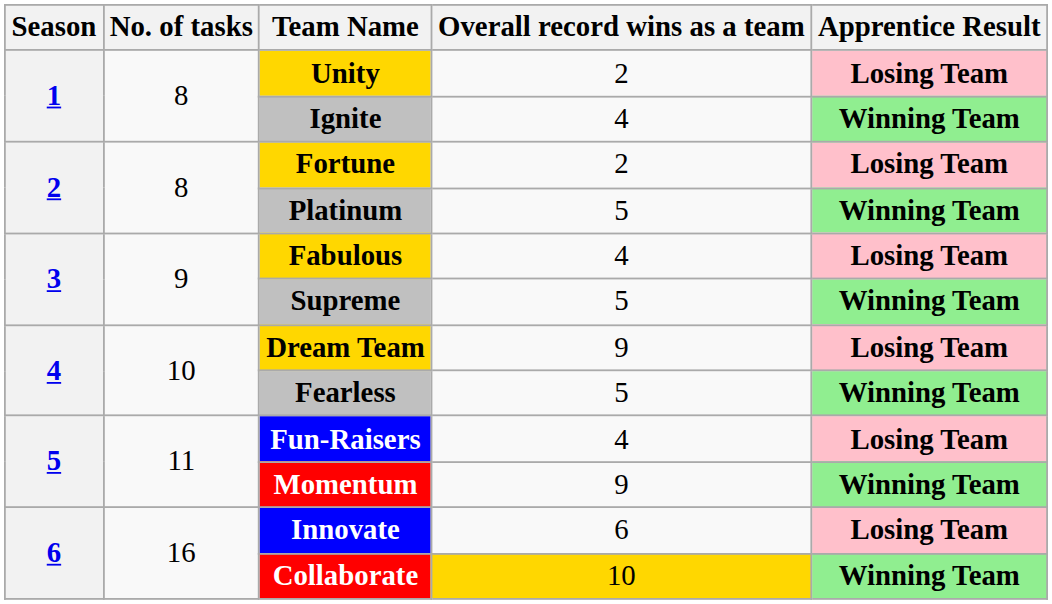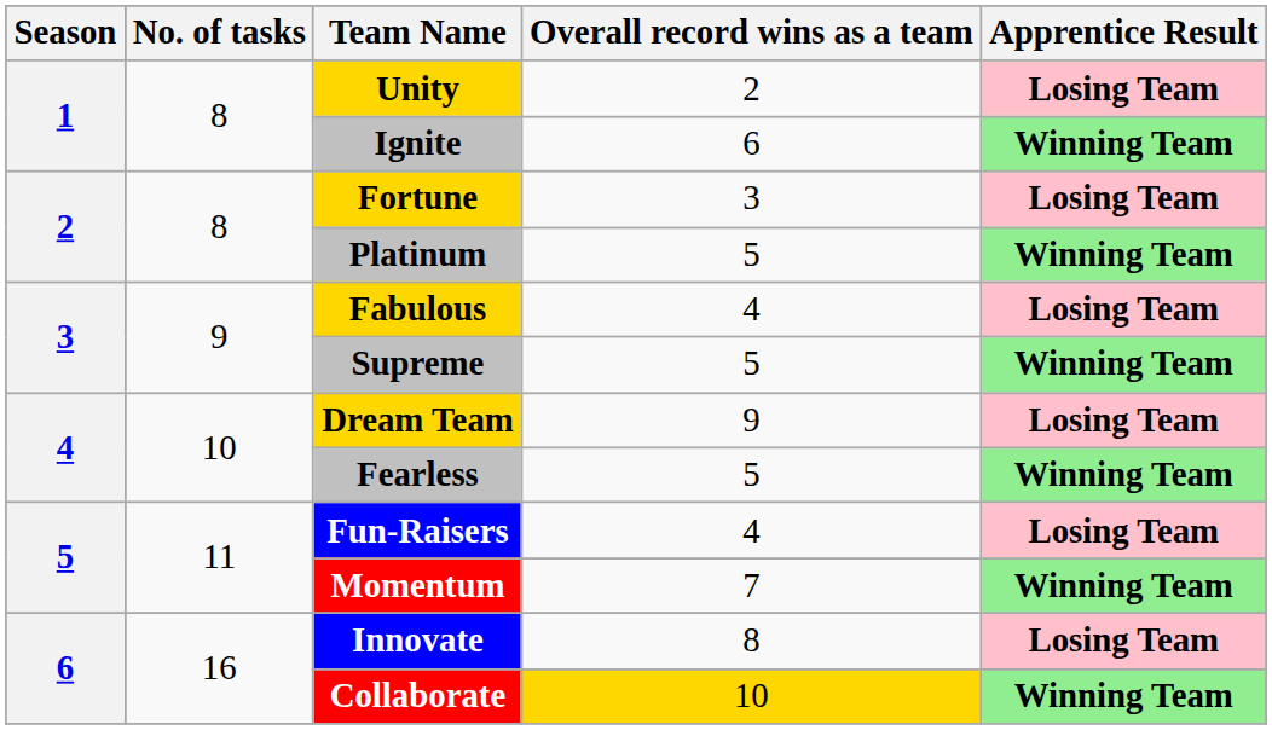 <table class="wikitable" style="text-align: center;">
 <tr>
 <th scope="col">Season</th>
 <th scope="col">No. of tasks</th>
 <th scope="col">Team Name</th>
 <th scope="col">Overall record wins as a team</th>
 <th scope="col">Apprentice Result</th>
 </tr>
 <tr>
 <th rowspan="2"><a href='#'>1</a></th>
 <td rowspan=2>8</td>
 <th style="text-align:center; background:gold;">Unity</th>
 <td>2</td>
 <th style="text-align:center; background:pink;">Losing Team</th>
 </tr>
 <tr>
 <th style="text-align:center; background:silver;">Ignite</th>
-<td>4</td>
+<td>6</td>
 <th style="text-align:center; background:lightgreen;">Winning Team</th>
 </tr>
 <tr>
 <th rowspan="2"><a href='#'>2</a></th>
 <td rowspan=2>8</td>
 <th style="text-align:center; background:gold;">Fortune</th>
-<td>2</td>
+<td>3</td>
 <th style="text-align:center; background:pink;">Losing Team</th>
 </tr>
 <tr>
 <th style="text-align:center; background:silver;">Platinum</th>
 <td>5</td>
 <th style="text-align:center; background:lightgreen;">Winning Team</th>
 </tr>
 <tr>
 <th rowspan="2"><a href='#'>3</a></th>
 <td rowspan=2>9</td>
 <th style="text-align:center; background:gold;">Fabulous</th>
 <td>4</td>
 <th style="text-align:center; background:pink;">Losing Team</th>
 </tr>
 <tr>
 <th style="text-align:center; background:silver;">Supreme</th>
 <td>5</td>
 <th style="text-align:center; background:lightgreen;">Winning Team</th>
 </tr>
 <tr>
 <th rowspan="2"><a href='#'>4</a></th>
 <td rowspan=2>10</td>
 <th style="text-align:center; background:gold;">Dream Team</th>
 <td>9</td>
 <th style="text-align:center; background:pink;">Losing Team</th>
 </tr>
 <tr>
 <th style="text-align:center; background:silver;">Fearless</th>
 <td>5</td>
 <th style="text-align:center; background:lightgreen;">Winning Team</th>
 </tr>
 <tr>
 <th rowspan="2"><a href='#'>5</a></th>
 <td rowspan=2>11</td>
 <th style="text-align:center; background:blue;color:white;">Fun-Raisers</th>
 <td>4</td>
 <th style="text-align:center; background:pink;">Losing Team</th>
 </tr>
 <tr>
 <th style="text-align:center; background:red;color:white;">Momentum</th>
-<td>9</td>
+<td>7</td>
 <th style="text-align:center; background:lightgreen;">Winning Team</th>
 </tr>
 <tr>
 <th rowspan="2"><a href='#'>6</a></th>
 <td rowspan=2>16</td>
 <th style="text-align:center; background:blue;color:white;">Innovate</th>
-<td>6</td>
+<td>8</td>
 <th style="text-align:center; background:pink;">Losing Team</th>
 </tr>
 <tr>
 <th style="text-align:center; background:red;color:white;">Collaborate</th>
 <td style="background: gold;">10</td>
 <th style="text-align:center; background:lightgreen;">Winning Team</th>
 </tr>
 </table>
